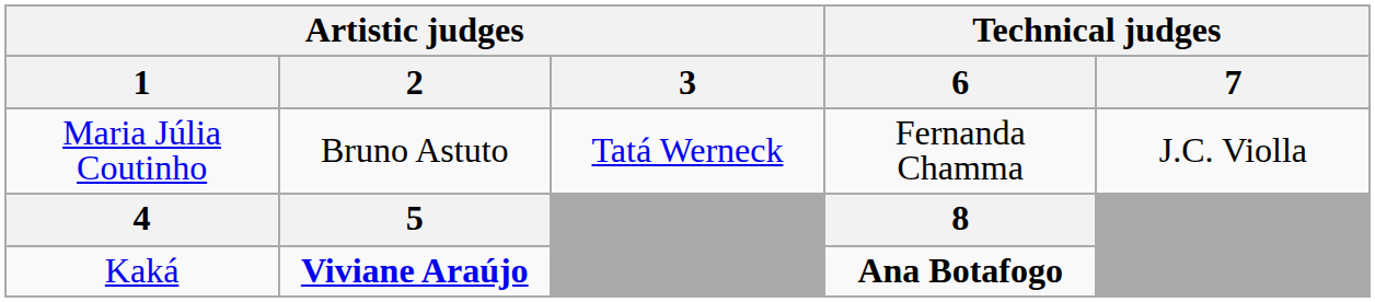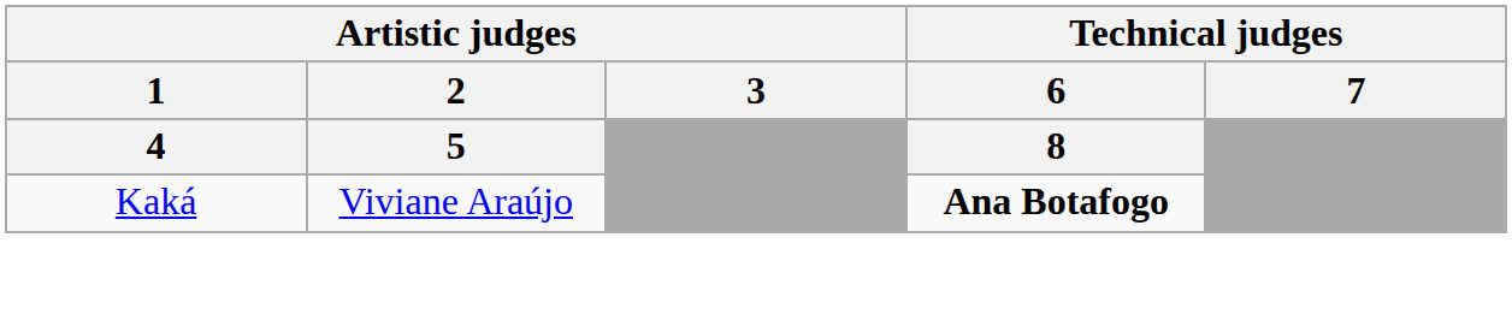 <table class="wikitable" style="font-size:100%; line-height:16px; text-align:center" width="100%">
 <tr>
 <th colspan=3>Artistic judges</th>
 <th colspan=2>Technical judges</th>
 </tr>
 <tr>
 <th style="width:20.0%;">1</th>
 <th style="width:20.0%;">2</th>
 <th style="width:20.0%;">3</th>
 <th style="width:20.0%;">6</th>
 <th style="width:20.0%;">7</th>
 </tr>
 <tr>
-<td><a href='#'>Maria Júlia Coutinho</a></td>
-<td>Bruno Astuto</td>
-<td><a href='#'>Tatá Werneck</a></td>
-<td>Fernanda Chamma</td>
-<td>J.C. Violla</td>
-</tr>
-<tr>
 <th>4</th>
 <th>5</th>
 <td rowspan=2 bgcolor=A9A9A9></td>
 <th>8</th>
 <td rowspan=2 bgcolor=A9A9A9></td>
 </tr>
 <tr>
 <td><a href='#'>Kaká</a></td>
-<td><strong><a href='#'>Viviane Araújo</a></strong></td>
+<td><a href='#'>Viviane Araújo</a></td>
 <td><strong>Ana Botafogo</strong></td>
 </tr>
 <tr>
 </tr>
 </table>
